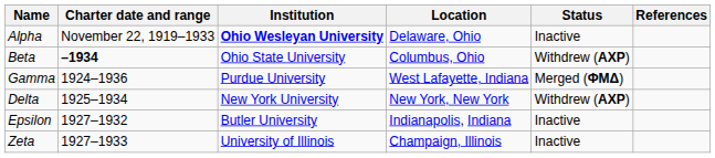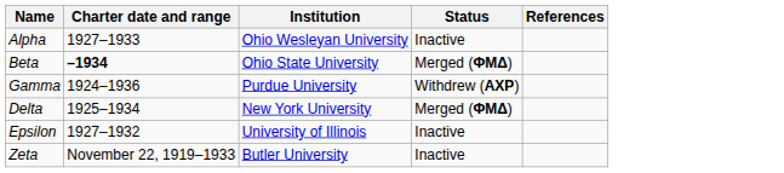 <table class="wikitable sortable">
 <tr>
 <th>Name</th>
 <th>Charter date and range</th>
 <th>Institution</th>
-<th>Location</th>
 <th>Status</th>
 <th>References</th>
 </tr>
 <tr>
 <td><em>Alpha</em></td>
-<td>November 22, 1919–1933</td>
-<td><strong><a href='#'>Ohio Wesleyan University</a></strong></td>
-<td><a href='#'>Delaware, Ohio</a></td>
+<td>1927–1933</td>
+<td><a href='#'>Ohio Wesleyan University</a></td>
 <td>Inactive</td>
 <td></td>
 </tr>
 <tr>
 <td><em>Beta</em></td>
 <td><strong>–1934</strong></td>
 <td><a href='#'>Ohio State University</a></td>
-<td><a href='#'>Columbus, Ohio</a></td>
-<td>Withdrew (<strong>ΑΧΡ</strong>)</td>
+<td>Merged (<strong>ΦΜΔ</strong>)</td>
 <td></td>
 </tr>
 <tr>
 <td><em>Gamma</em></td>
 <td>1924–1936</td>
 <td><a href='#'>Purdue University</a></td>
-<td><a href='#'>West Lafayette, Indiana</a></td>
-<td>Merged (<strong>ΦΜΔ</strong>)</td>
+<td>Withdrew (<strong>ΑΧΡ</strong>)</td>
 <td></td>
 </tr>
 <tr>
 <td><em>Delta</em></td>
 <td>1925–1934</td>
 <td><a href='#'>New York University</a></td>
-<td><a href='#'>New York, New York</a></td>
-<td>Withdrew (<strong>ΑΧΡ</strong>)</td>
+<td>Merged (<strong>ΦΜΔ</strong>)</td>
 <td></td>
 </tr>
 <tr>
 <td><em>Epsilon</em></td>
 <td>1927–1932</td>
-<td><a href='#'>Butler University</a></td>
-<td><a href='#'>Indianapolis</a>, <a href='#'>Indiana</a></td>
+<td><a href='#'>University of Illinois</a></td>
 <td>Inactive</td>
 <td></td>
 </tr>
 <tr>
 <td><em>Zeta</em></td>
-<td>1927–1933</td>
-<td><a href='#'>University of Illinois</a></td>
-<td><a href='#'>Champaign, Illinois</a></td>
+<td>November 22, 1919–1933</td>
+<td><a href='#'>Butler University</a></td>
 <td>Inactive</td>
 <td></td>
 </tr>
 </table>
